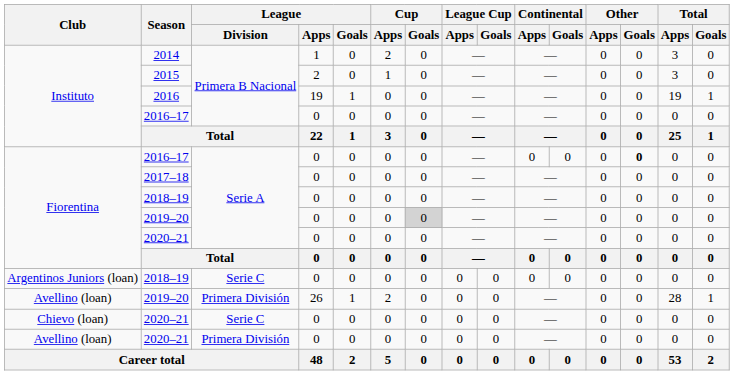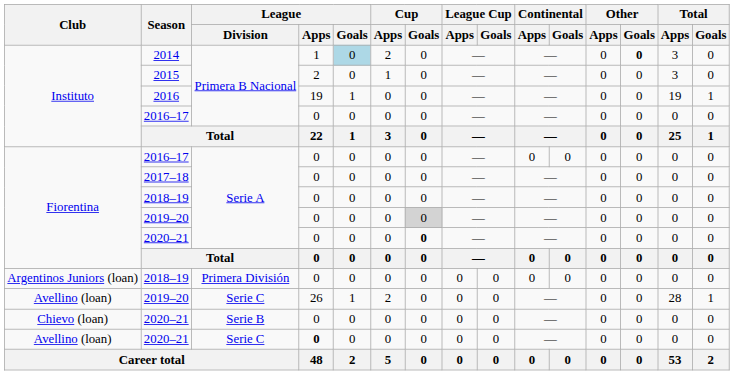 <table class="wikitable" style="text-align:center">
 <tr>
 <th rowspan="2">Club</th>
 <th rowspan="2">Season</th>
 <th colspan="3">League</th>
 <th colspan="2">Cup</th>
 <th colspan="2">League Cup</th>
 <th colspan="2">Continental</th>
 <th colspan="2">Other</th>
 <th colspan="2">Total</th>
 </tr>
 <tr>
 <th>Division</th>
 <th>Apps</th>
 <th>Goals</th>
 <th>Apps</th>
 <th>Goals</th>
 <th>Apps</th>
 <th>Goals</th>
 <th>Apps</th>
 <th>Goals</th>
 <th>Apps</th>
 <th>Goals</th>
 <th>Apps</th>
 <th>Goals</th>
 </tr>
 <tr>
 <td rowspan="5"><a href='#'>Instituto</a></td>
 <td><a href='#'>2014</a></td>
 <td rowspan="4"><a href='#'>Primera B Nacional</a></td>
 <td>1</td>
-<td>0</td>
+<td style="background: lightblue;">0</td>
 <td>2</td>
 <td>0</td>
 <td colspan="2">—</td>
 <td colspan="2">—</td>
 <td>0</td>
-<td>0</td>
+<td><strong>0</strong></td>
 <td>3</td>
 <td>0</td>
 </tr>
 <tr>
 <td><a href='#'>2015</a></td>
 <td>2</td>
 <td>0</td>
 <td>1</td>
 <td>0</td>
 <td colspan="2">—</td>
 <td colspan="2">—</td>
 <td>0</td>
 <td>0</td>
 <td>3</td>
 <td>0</td>
 </tr>
 <tr>
 <td><a href='#'>2016</a></td>
 <td>19</td>
 <td>1</td>
 <td>0</td>
 <td>0</td>
 <td colspan="2">—</td>
 <td colspan="2">—</td>
 <td>0</td>
 <td>0</td>
 <td>19</td>
 <td>1</td>
 </tr>
 <tr>
 <td><a href='#'>2016–17</a></td>
 <td>0</td>
 <td>0</td>
 <td>0</td>
 <td>0</td>
 <td colspan="2">—</td>
 <td colspan="2">—</td>
 <td>0</td>
 <td>0</td>
 <td>0</td>
 <td>0</td>
 </tr>
 <tr>
 <th colspan="2">Total</th>
 <th>22</th>
 <th>1</th>
 <th>3</th>
 <th>0</th>
 <th colspan="2">—</th>
 <th colspan="2">—</th>
 <th>0</th>
 <th>0</th>
 <th>25</th>
 <th>1</th>
 </tr>
 <tr>
 <td rowspan="6"><a href='#'>Fiorentina</a></td>
 <td><a href='#'>2016–17</a></td>
 <td rowspan="5"><a href='#'>Serie A</a></td>
 <td>0</td>
 <td>0</td>
 <td>0</td>
 <td>0</td>
 <td colspan="2">—</td>
 <td>0</td>
 <td>0</td>
 <td>0</td>
-<td><strong>0</strong></td>
+<td>0</td>
 <td>0</td>
 <td>0</td>
 </tr>
 <tr>
 <td><a href='#'>2017–18</a></td>
 <td>0</td>
 <td>0</td>
 <td>0</td>
 <td>0</td>
 <td colspan="2">—</td>
 <td colspan="2">—</td>
 <td>0</td>
 <td>0</td>
 <td>0</td>
 <td>0</td>
 </tr>
 <tr>
 <td><a href='#'>2018–19</a></td>
 <td>0</td>
 <td>0</td>
 <td>0</td>
 <td>0</td>
 <td colspan="2">—</td>
 <td colspan="2">—</td>
 <td>0</td>
 <td>0</td>
 <td>0</td>
 <td>0</td>
 </tr>
 <tr>
 <td><a href='#'>2019–20</a></td>
 <td>0</td>
 <td>0</td>
 <td>0</td>
 <td style="background: lightgrey;">0</td>
 <td colspan="2">—</td>
 <td colspan="2">—</td>
 <td>0</td>
 <td>0</td>
 <td>0</td>
 <td>0</td>
 </tr>
 <tr>
 <td><a href='#'>2020–21</a></td>
 <td>0</td>
 <td>0</td>
 <td>0</td>
-<td>0</td>
+<td><strong>0</strong></td>
 <td colspan="2">—</td>
 <td colspan="2">—</td>
 <td>0</td>
 <td>0</td>
 <td>0</td>
 <td>0</td>
 </tr>
 <tr>
 <th colspan="2">Total</th>
 <th>0</th>
 <th>0</th>
 <th>0</th>
 <th>0</th>
 <th colspan="2">—</th>
 <th>0</th>
 <th>0</th>
 <th>0</th>
 <th>0</th>
 <th>0</th>
 <th>0</th>
 </tr>
 <tr>
 <td rowspan="1"><a href='#'>Argentinos Juniors</a> (loan)</td>
 <td><a href='#'>2018–19</a></td>
-<td rowspan="1"><a href='#'>Serie C</a></td>
+<td rowspan="1"><a href='#'>Primera División</a></td>
 <td>0</td>
 <td>0</td>
 <td>0</td>
 <td>0</td>
 <td>0</td>
 <td>0</td>
 <td>0</td>
 <td>0</td>
 <td>0</td>
 <td>0</td>
 <td>0</td>
 <td>0</td>
 </tr>
 <tr>
 <td rowspan="1"><a href='#'>Avellino</a> (loan)</td>
 <td><a href='#'>2019–20</a></td>
-<td rowspan="1"><a href='#'>Primera División</a></td>
+<td rowspan="1"><a href='#'>Serie C</a></td>
 <td>26</td>
 <td>1</td>
 <td>2</td>
 <td>0</td>
 <td>0</td>
 <td>0</td>
 <td colspan="2">—</td>
 <td>0</td>
 <td>0</td>
 <td>28</td>
 <td>1</td>
 </tr>
 <tr>
 <td rowspan="1"><a href='#'>Chievo</a> (loan)</td>
 <td><a href='#'>2020–21</a></td>
-<td rowspan="1"><a href='#'>Serie C</a></td>
+<td rowspan="1"><a href='#'>Serie B</a></td>
 <td>0</td>
 <td>0</td>
 <td>0</td>
 <td>0</td>
 <td>0</td>
 <td>0</td>
 <td colspan="2">—</td>
 <td>0</td>
 <td>0</td>
 <td>0</td>
 <td>0</td>
 </tr>
 <tr>
 <td rowspan="1"><a href='#'>Avellino</a> (loan)</td>
 <td><a href='#'>2020–21</a></td>
-<td rowspan="1"><a href='#'>Primera División</a></td>
-<td>0</td>
+<td rowspan="1"><a href='#'>Serie C</a></td>
+<td><strong>0</strong></td>
 <td>0</td>
 <td>0</td>
 <td>0</td>
 <td>0</td>
 <td>0</td>
 <td colspan="2">—</td>
 <td>0</td>
 <td>0</td>
 <td>0</td>
 <td>0</td>
 </tr>
 <tr>
 <th colspan="3">Career total</th>
 <th>48</th>
 <th>2</th>
 <th>5</th>
 <th>0</th>
 <th>0</th>
 <th>0</th>
 <th>0</th>
 <th>0</th>
 <th>0</th>
 <th>0</th>
 <th>53</th>
 <th>2</th>
 </tr>
 </table>
